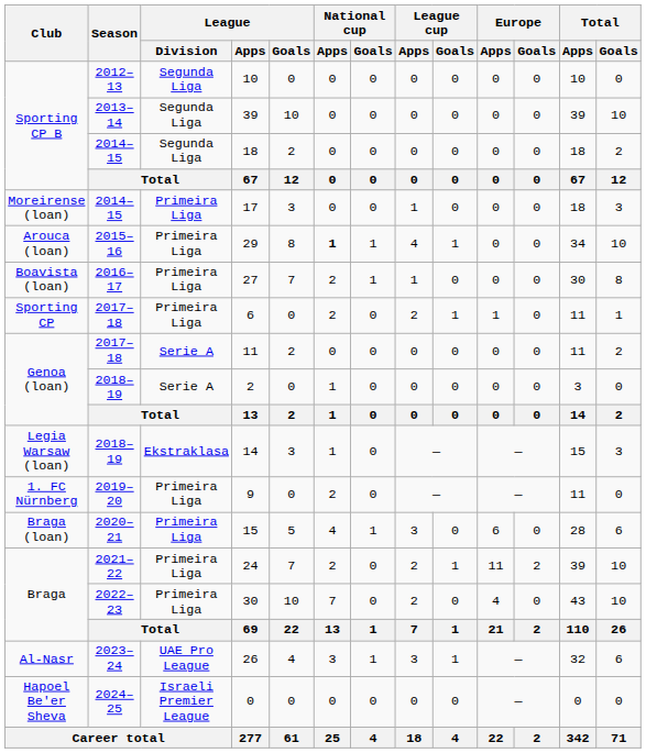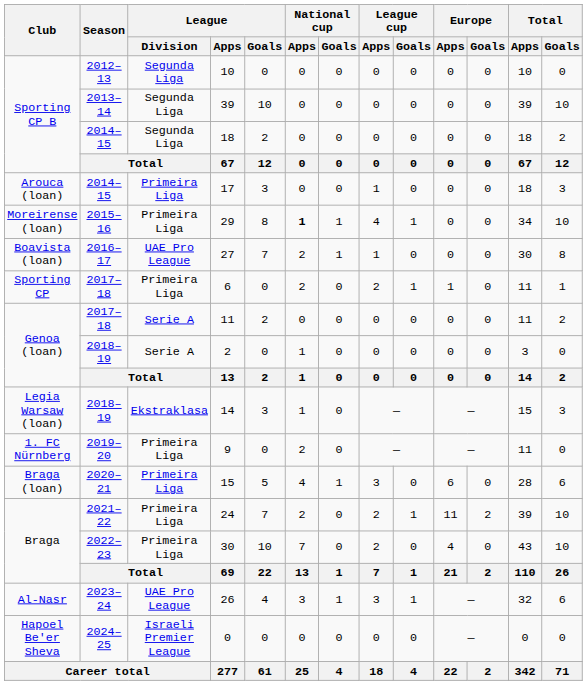 <table class="wikitable" style="text-align: center">
 <tr>
 <th rowspan="2">Club</th>
 <th rowspan="2">Season</th>
 <th colspan="3">League</th>
 <th colspan="2">National cup</th>
 <th colspan="2">League cup</th>
 <th colspan="2">Europe</th>
 <th colspan="2">Total</th>
 </tr>
 <tr>
 <th>Division</th>
 <th>Apps</th>
 <th>Goals</th>
 <th>Apps</th>
 <th>Goals</th>
 <th>Apps</th>
 <th>Goals</th>
 <th>Apps</th>
 <th>Goals</th>
 <th>Apps</th>
 <th>Goals</th>
 </tr>
 <tr>
 <td rowspan="4"><a href='#'>Sporting CP B</a></td>
 <td><a href='#'>2012–13</a></td>
 <td><a href='#'>Segunda Liga</a></td>
 <td>10</td>
 <td>0</td>
 <td>0</td>
 <td>0</td>
 <td>0</td>
 <td>0</td>
 <td>0</td>
 <td>0</td>
 <td>10</td>
 <td>0</td>
 </tr>
 <tr>
 <td><a href='#'>2013–14</a></td>
 <td>Segunda Liga</td>
 <td>39</td>
 <td>10</td>
 <td>0</td>
 <td>0</td>
 <td>0</td>
 <td>0</td>
 <td>0</td>
 <td>0</td>
 <td>39</td>
 <td>10</td>
 </tr>
 <tr>
 <td><a href='#'>2014–15</a></td>
 <td>Segunda Liga</td>
 <td>18</td>
 <td>2</td>
 <td>0</td>
 <td>0</td>
 <td>0</td>
 <td>0</td>
 <td>0</td>
 <td>0</td>
 <td>18</td>
 <td>2</td>
 </tr>
 <tr>
 <th colspan="2">Total</th>
 <th>67</th>
 <th>12</th>
 <th>0</th>
 <th>0</th>
 <th>0</th>
 <th>0</th>
 <th>0</th>
 <th>0</th>
 <th>67</th>
 <th>12</th>
 </tr>
 <tr>
-<td><a href='#'>Moreirense</a> (loan)</td>
+<td><a href='#'>Arouca</a> (loan)</td>
 <td><a href='#'>2014–15</a></td>
 <td><a href='#'>Primeira Liga</a></td>
 <td>17</td>
 <td>3</td>
 <td>0</td>
 <td>0</td>
 <td>1</td>
 <td>0</td>
 <td>0</td>
 <td>0</td>
 <td>18</td>
 <td>3</td>
 </tr>
 <tr>
-<td><a href='#'>Arouca</a> (loan)</td>
+<td><a href='#'>Moreirense</a> (loan)</td>
 <td><a href='#'>2015–16</a></td>
 <td>Primeira Liga</td>
 <td>29</td>
 <td>8</td>
 <td><strong>1</strong></td>
 <td>1</td>
 <td>4</td>
 <td>1</td>
 <td>0</td>
 <td>0</td>
 <td>34</td>
 <td>10</td>
 </tr>
 <tr>
 <td><a href='#'>Boavista</a> (loan)</td>
 <td><a href='#'>2016–17</a></td>
-<td>Primeira Liga</td>
+<td><a href='#'>UAE Pro League</a></td>
 <td>27</td>
 <td>7</td>
 <td>2</td>
 <td>1</td>
 <td>1</td>
 <td>0</td>
 <td>0</td>
 <td>0</td>
 <td>30</td>
 <td>8</td>
 </tr>
 <tr>
 <td><a href='#'>Sporting CP</a></td>
 <td><a href='#'>2017–18</a></td>
 <td>Primeira Liga</td>
 <td>6</td>
 <td>0</td>
 <td>2</td>
 <td>0</td>
 <td>2</td>
 <td>1</td>
 <td>1</td>
 <td>0</td>
 <td>11</td>
 <td>1</td>
 </tr>
 <tr>
 <td rowspan="3"><a href='#'>Genoa</a> (loan)</td>
 <td><a href='#'>2017–18</a></td>
 <td><a href='#'>Serie A</a></td>
 <td>11</td>
 <td>2</td>
 <td>0</td>
 <td>0</td>
 <td>0</td>
 <td>0</td>
 <td>0</td>
 <td>0</td>
 <td>11</td>
 <td>2</td>
 </tr>
 <tr>
 <td><a href='#'>2018–19</a></td>
 <td>Serie A</td>
 <td>2</td>
 <td>0</td>
 <td>1</td>
 <td>0</td>
 <td>0</td>
 <td>0</td>
 <td>0</td>
 <td>0</td>
 <td>3</td>
 <td>0</td>
 </tr>
 <tr>
 <th colspan="2">Total</th>
 <th>13</th>
 <th>2</th>
 <th>1</th>
 <th>0</th>
 <th>0</th>
 <th>0</th>
 <th>0</th>
 <th>0</th>
 <th>14</th>
 <th>2</th>
 </tr>
 <tr>
 <td><a href='#'>Legia Warsaw</a> (loan)</td>
 <td><a href='#'>2018–19</a></td>
 <td><a href='#'>Ekstraklasa</a></td>
 <td>14</td>
 <td>3</td>
 <td>1</td>
 <td>0</td>
 <td colspan="2">—</td>
 <td colspan="2">—</td>
 <td>15</td>
 <td>3</td>
 </tr>
 <tr>
 <td><a href='#'>1. FC Nürnberg</a></td>
 <td><a href='#'>2019–20</a></td>
 <td>Primeira Liga</td>
 <td>9</td>
 <td>0</td>
 <td>2</td>
 <td>0</td>
 <td colspan="2">—</td>
 <td colspan="2">—</td>
 <td>11</td>
 <td>0</td>
 </tr>
 <tr>
 <td><a href='#'>Braga</a> (loan)</td>
 <td><a href='#'>2020–21</a></td>
 <td><a href='#'>Primeira Liga</a></td>
 <td>15</td>
 <td>5</td>
 <td>4</td>
 <td>1</td>
 <td>3</td>
 <td>0</td>
 <td>6</td>
 <td>0</td>
 <td>28</td>
 <td>6</td>
 </tr>
 <tr>
 <td rowspan="3">Braga</td>
 <td><a href='#'>2021–22</a></td>
 <td>Primeira Liga</td>
 <td>24</td>
 <td>7</td>
 <td>2</td>
 <td>0</td>
 <td>2</td>
 <td>1</td>
 <td>11</td>
 <td>2</td>
 <td>39</td>
 <td>10</td>
 </tr>
 <tr>
 <td><a href='#'>2022–23</a></td>
 <td>Primeira Liga</td>
 <td>30</td>
 <td>10</td>
 <td>7</td>
 <td>0</td>
 <td>2</td>
 <td>0</td>
 <td>4</td>
 <td>0</td>
 <td>43</td>
 <td>10</td>
 </tr>
 <tr>
 <th colspan="2">Total</th>
 <th>69</th>
 <th>22</th>
 <th>13</th>
 <th>1</th>
 <th>7</th>
 <th>1</th>
 <th>21</th>
 <th>2</th>
 <th>110</th>
 <th>26</th>
 </tr>
 <tr>
 <td><a href='#'>Al-Nasr</a></td>
 <td><a href='#'>2023–24</a></td>
 <td><a href='#'>UAE Pro League</a></td>
 <td>26</td>
 <td>4</td>
 <td>3</td>
 <td>1</td>
 <td>3</td>
 <td>1</td>
 <td colspan="2">—</td>
 <td>32</td>
 <td>6</td>
 </tr>
 <tr>
 <td><a href='#'>Hapoel Be'er Sheva</a></td>
 <td><a href='#'>2024–25</a></td>
 <td><a href='#'>Israeli Premier League</a></td>
 <td>0</td>
 <td>0</td>
 <td>0</td>
 <td>0</td>
 <td>0</td>
 <td>0</td>
 <td colspan="2">—</td>
 <td>0</td>
 <td>0</td>
 </tr>
 <tr>
 <th colspan="3">Career total</th>
 <th>277</th>
 <th>61</th>
 <th>25</th>
 <th>4</th>
 <th>18</th>
 <th>4</th>
 <th>22</th>
 <th>2</th>
 <th>342</th>
 <th>71</th>
 </tr>
 </table>
